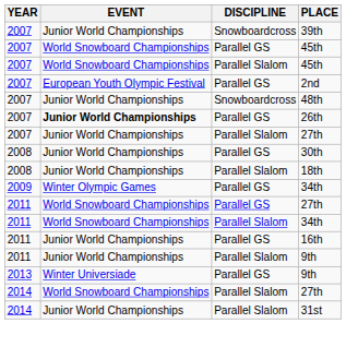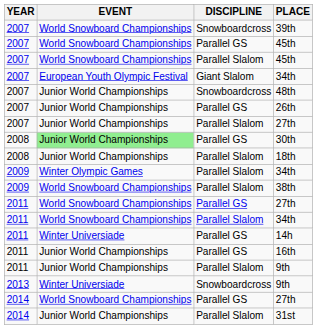 <table class="wikitable">
 <tr>
 <th>YEAR</th>
 <th>EVENT</th>
 <th>DISCIPLINE</th>
 <th>PLACE</th>
 </tr>
 <tr>
 <td><a href='#'>2007</a></td>
-<td>Junior World Championships</td>
+<td><a href='#'>World Snowboard Championships</a></td>
 <td>Snowboardcross</td>
 <td>39th</td>
 </tr>
 <tr>
 <td><a href='#'>2007</a></td>
 <td><a href='#'>World Snowboard Championships</a></td>
 <td>Parallel GS</td>
 <td>45th</td>
 </tr>
 <tr>
 <td><a href='#'>2007</a></td>
 <td><a href='#'>World Snowboard Championships</a></td>
 <td>Parallel Slalom</td>
 <td>45th</td>
 </tr>
 <tr>
 <td><a href='#'>2007</a></td>
 <td><a href='#'>European Youth Olympic Festival</a></td>
-<td>Parallel GS</td>
-<td>2nd</td>
+<td>Giant Slalom</td>
+<td>34th</td>
 </tr>
 <tr>
 <td>2007</td>
 <td>Junior World Championships</td>
 <td>Snowboardcross</td>
 <td>48th</td>
 </tr>
 <tr>
 <td>2007</td>
-<td><strong>Junior World Championships</strong></td>
+<td>Junior World Championships</td>
 <td>Parallel GS</td>
 <td>26th</td>
 </tr>
 <tr>
 <td>2007</td>
 <td>Junior World Championships</td>
 <td>Parallel Slalom</td>
 <td>27th</td>
 </tr>
 <tr>
 <td>2008</td>
-<td>Junior World Championships</td>
+<td style="background: lightgreen;">Junior World Championships</td>
 <td>Parallel GS</td>
 <td>30th</td>
 </tr>
 <tr>
 <td>2008</td>
 <td>Junior World Championships</td>
 <td>Parallel Slalom</td>
 <td>18th</td>
 </tr>
 <tr>
 <td><a href='#'>2009</a></td>
 <td><a href='#'>Winter Olympic Games</a></td>
-<td>Parallel GS</td>
+<td>Parallel Slalom</td>
 <td>34th</td>
+</tr>
+<tr>
+<td><a href='#'>2009</a></td>
+<td><a href='#'>World Snowboard Championships</a></td>
+<td>Parallel Slalom</td>
+<td>38th</td>
 </tr>
 <tr>
 <td><a href='#'>2011</a></td>
 <td><a href='#'>World Snowboard Championships</a></td>
 <td><a href='#'>Parallel GS</a></td>
 <td>27th</td>
 </tr>
 <tr>
 <td><a href='#'>2011</a></td>
 <td><a href='#'>World Snowboard Championships</a></td>
 <td><a href='#'>Parallel Slalom</a></td>
 <td>34th</td>
+</tr>
+<tr>
+<td><a href='#'>2011</a></td>
+<td><a href='#'>Winter Universiade</a></td>
+<td>Parallel GS</td>
+<td>14h</td>
 </tr>
 <tr>
 <td>2011</td>
 <td>Junior World Championships</td>
 <td>Parallel GS</td>
 <td>16th</td>
 </tr>
 <tr>
 <td>2011</td>
 <td>Junior World Championships</td>
 <td>Parallel Slalom</td>
 <td>9th</td>
 </tr>
 <tr>
 <td><a href='#'>2013</a></td>
 <td><a href='#'>Winter Universiade</a></td>
-<td>Parallel GS</td>
+<td>Snowboardcross</td>
 <td>9th</td>
 </tr>
 <tr>
 <td><a href='#'>2014</a></td>
 <td><a href='#'>World Snowboard Championships</a></td>
-<td>Parallel Slalom</td>
+<td>Parallel GS</td>
 <td>27th</td>
 </tr>
 <tr>
 <td><a href='#'>2014</a></td>
 <td>Junior World Championships</td>
 <td>Parallel Slalom</td>
 <td>31st</td>
 </tr>
 </table>
